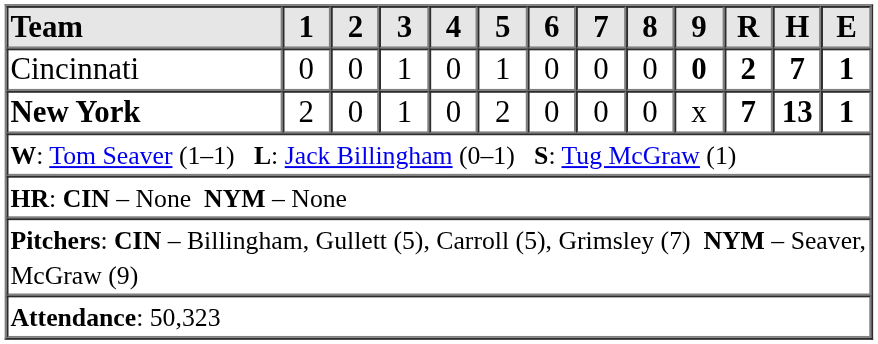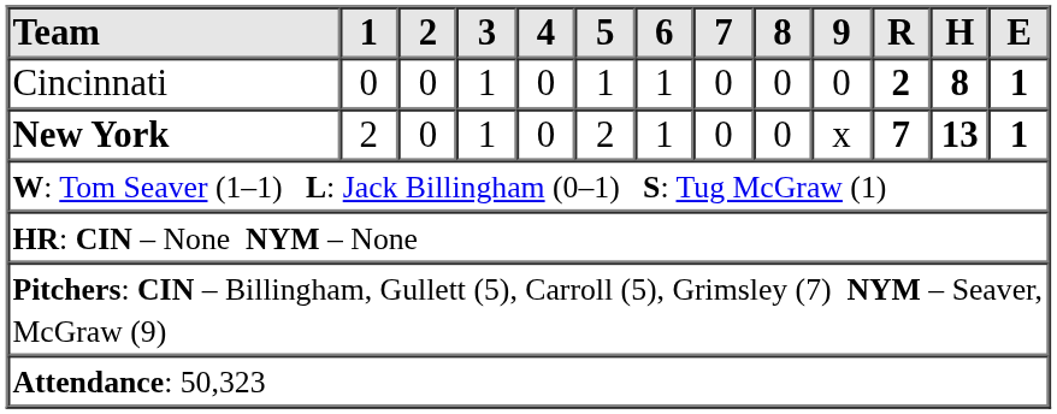 <table border=1 cellspacing=0 width=450 style="margin-left:3em;">
 <tr style="text-align:center; background-color:#e6e6e6;">
 <th align=left width=28%>Team</th>
 <th width=5%>1</th>
 <th width=5%>2</th>
 <th width=5%>3</th>
 <th width=5%>4</th>
 <th width=5%>5</th>
 <th width=5%>6</th>
 <th width=5%>7</th>
 <th width=5%>8</th>
 <th width=5%>9</th>
 <th width=5%>R</th>
 <th width=5%>H</th>
 <th width=5%>E</th>
 </tr>
 <tr style="text-align:center;">
 <td align=left>Cincinnati</td>
 <td>0</td>
 <td>0</td>
 <td>1</td>
 <td>0</td>
 <td>1</td>
+<td>1</td>
 <td>0</td>
 <td>0</td>
 <td>0</td>
-<td><strong>0</strong></td>
 <td><strong>2</strong></td>
-<td><strong>7</strong></td>
+<td><strong>8</strong></td>
 <td><strong>1</strong></td>
 </tr>
 <tr style="text-align:center;">
 <td align=left><strong>New York</strong></td>
 <td>2</td>
 <td>0</td>
 <td>1</td>
 <td>0</td>
 <td>2</td>
-<td>0</td>
+<td>1</td>
 <td>0</td>
 <td>0</td>
 <td>x</td>
 <td><strong>7</strong></td>
 <td><strong>13</strong></td>
 <td><strong>1</strong></td>
 </tr>
 <tr style="text-align:left;">
 <td colspan=14><small><strong>W</strong>: <a href='#'>Tom Seaver</a> (1–1)   <strong>L</strong>: <a href='#'>Jack Billingham</a> (0–1)   <strong>S</strong>: <a href='#'>Tug McGraw</a> (1)</small></td>
 </tr>
 <tr style="text-align:left;">
 <td colspan=14><small><strong>HR</strong>: <strong>CIN</strong> – None  <strong>NYM</strong> – None</small></td>
 </tr>
 <tr style="text-align:left;">
 <td colspan=14><small><strong>Pitchers</strong>: <strong>CIN</strong> – Billingham, Gullett (5), Carroll (5), Grimsley (7)  <strong>NYM</strong> – Seaver, McGraw (9)</small></td>
 </tr>
 <tr style="text-align:left;">
 <td colspan=14><small><strong>Attendance</strong>: 50,323</small></td>
 </tr>
 </table>
